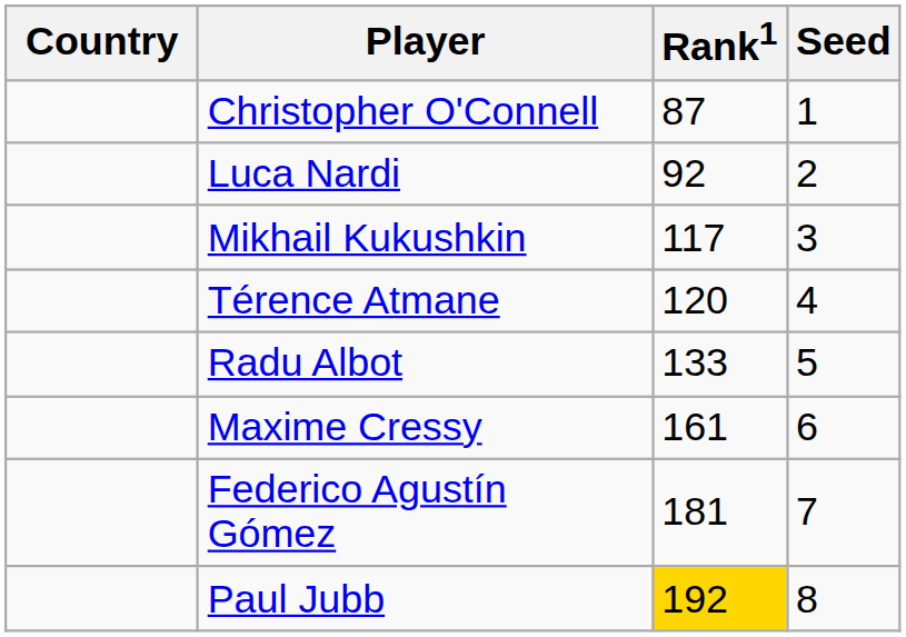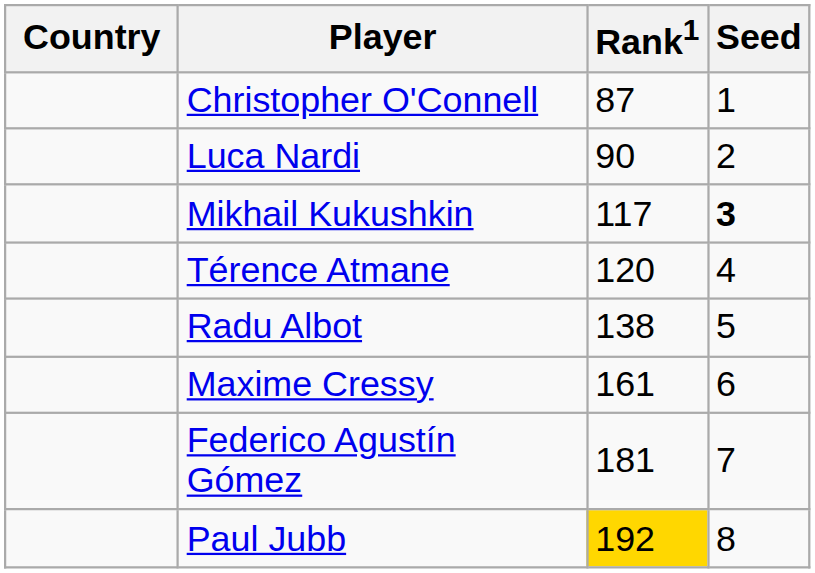 <table class="sortable wikitable">
 <tr>
 <th width="70">Country</th>
 <th width="175">Player</th>
 <th>Rank<sup>1</sup></th>
 <th>Seed</th>
 </tr>
 <tr>
 <td></td>
 <td><a href='#'>Christopher O'Connell</a></td>
 <td>87</td>
 <td>1</td>
 </tr>
 <tr>
 <td></td>
 <td><a href='#'>Luca Nardi</a></td>
-<td>92</td>
+<td>90</td>
 <td>2</td>
 </tr>
 <tr>
 <td></td>
 <td><a href='#'>Mikhail Kukushkin</a></td>
 <td>117</td>
-<td>3</td>
+<td><strong>3</strong></td>
 </tr>
 <tr>
 <td></td>
 <td><a href='#'>Térence Atmane</a></td>
 <td>120</td>
 <td>4</td>
 </tr>
 <tr>
 <td></td>
 <td><a href='#'>Radu Albot</a></td>
-<td>133</td>
+<td>138</td>
 <td>5</td>
 </tr>
 <tr>
 <td></td>
 <td><a href='#'>Maxime Cressy</a></td>
 <td>161</td>
 <td>6</td>
 </tr>
 <tr>
 <td></td>
 <td><a href='#'>Federico Agustín Gómez</a></td>
 <td>181</td>
 <td>7</td>
 </tr>
 <tr>
 <td></td>
 <td><a href='#'>Paul Jubb</a></td>
 <td style="background: gold;">192</td>
 <td>8</td>
 </tr>
 </table>
